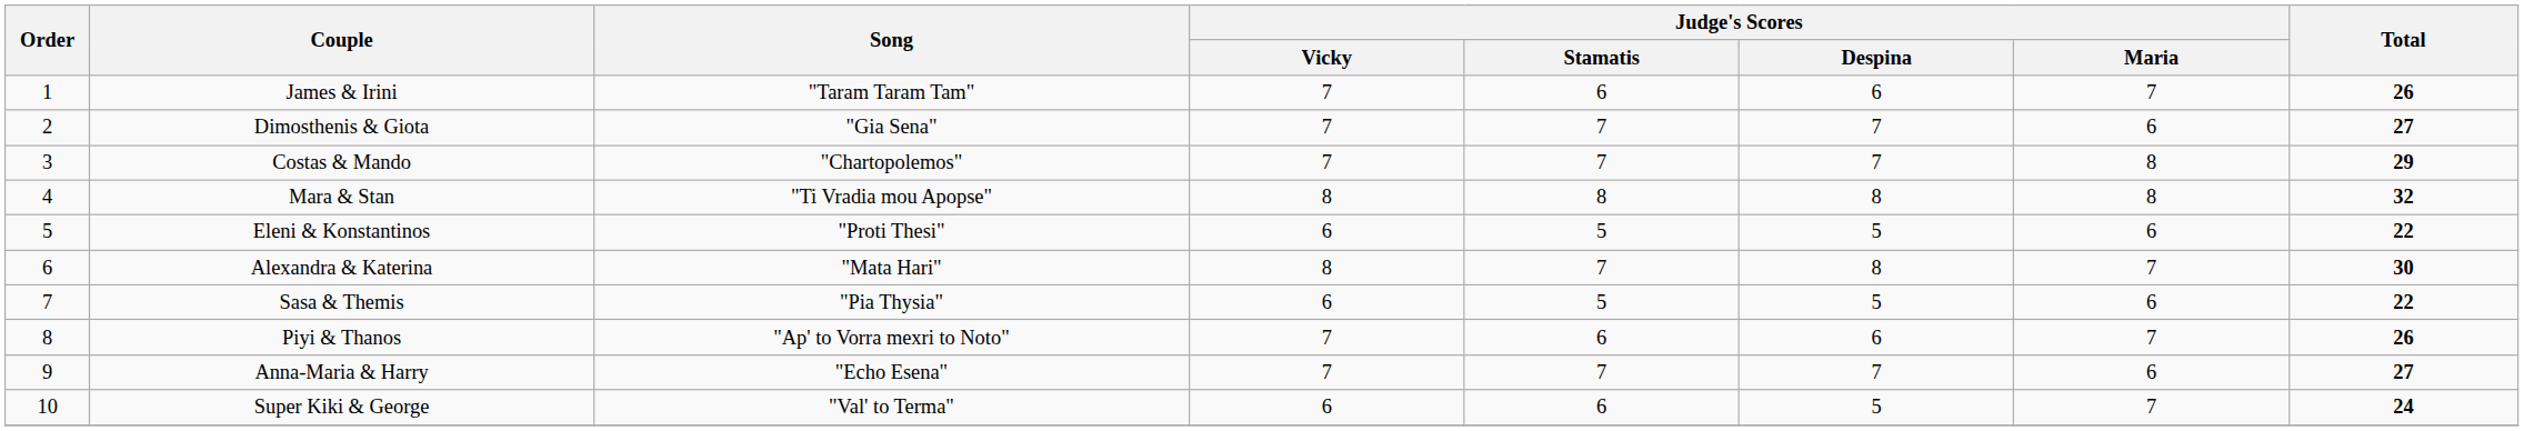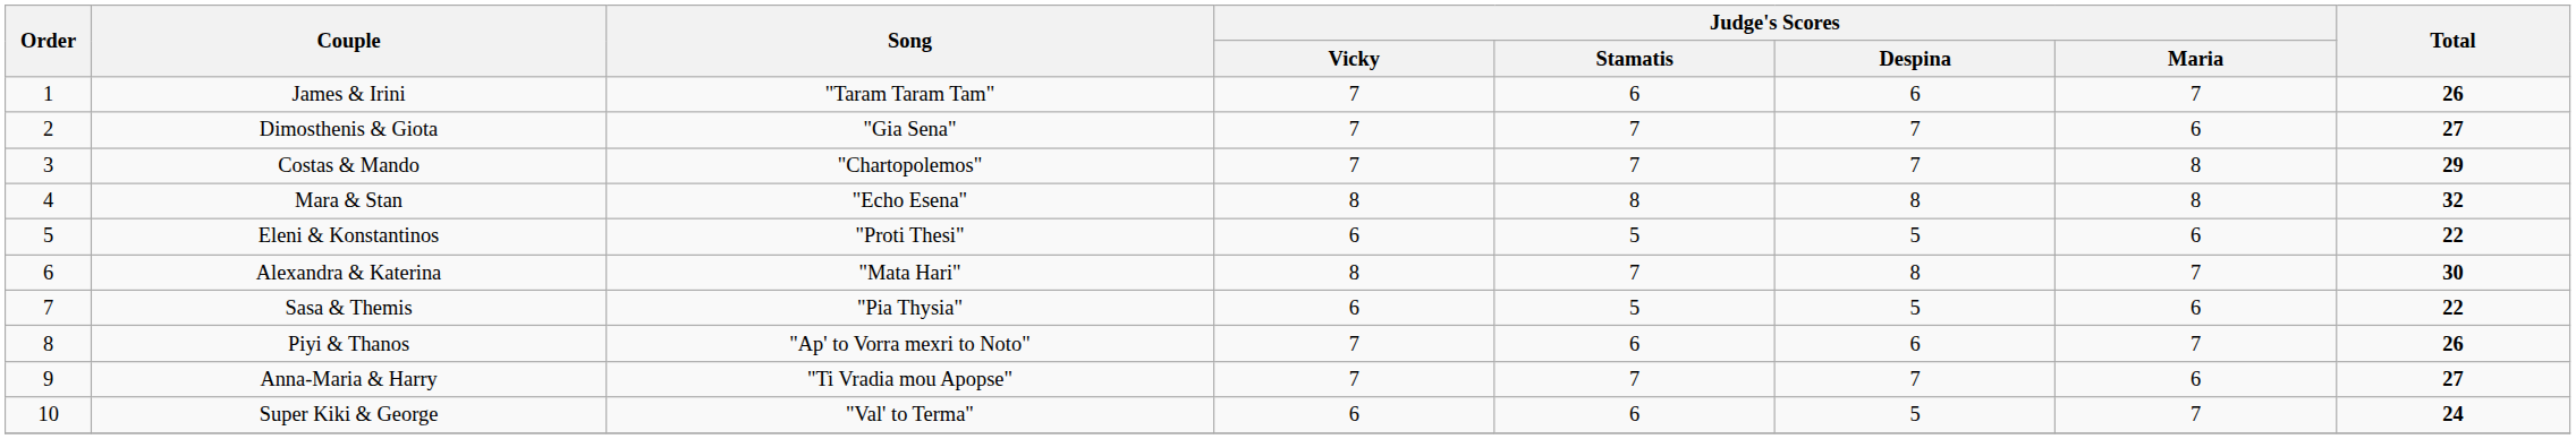 <table class="wikitable center sortable" style="text-align:center; font-size:100%; line-height:20px;">
 <tr>
 <th rowspan="2" style="width:01%;">Order</th>
 <th rowspan="2" style="width:11%;">Couple</th>
 <th rowspan="2" style="width:13%;">Song</th>
 <th colspan="4" style="width:24%;">Judge's Scores</th>
 <th rowspan="2" style="width:05%;">Total</th>
 </tr>
 <tr>
 <th style="width:06%;">Vicky</th>
 <th style="width:06%;">Stamatis</th>
 <th style="width:06%;">Despina</th>
 <th style="width:06%;">Maria</th>
 </tr>
 <tr>
 <td>1</td>
 <td>James & Irini</td>
 <td>"Taram Taram Tam"</td>
 <td>7</td>
 <td>6</td>
 <td>6</td>
 <td>7</td>
 <td><strong>26</strong></td>
 </tr>
 <tr>
 <td>2</td>
 <td>Dimosthenis & Giota</td>
 <td>"Gia Sena"</td>
 <td>7</td>
 <td>7</td>
 <td>7</td>
 <td>6</td>
 <td><strong>27</strong></td>
 </tr>
 <tr>
 <td>3</td>
 <td>Costas & Mando</td>
 <td>"Chartopolemos"</td>
 <td>7</td>
 <td>7</td>
 <td>7</td>
 <td>8</td>
 <td><strong>29</strong></td>
 </tr>
 <tr>
 <td>4</td>
 <td>Mara & Stan</td>
-<td>"Ti Vradia mou Apopse"</td>
+<td>"Echo Esena"</td>
 <td>8</td>
 <td>8</td>
 <td>8</td>
 <td>8</td>
 <td><strong>32</strong></td>
 </tr>
 <tr>
 <td>5</td>
 <td>Eleni & Konstantinos</td>
 <td>"Proti Thesi"</td>
 <td>6</td>
 <td>5</td>
 <td>5</td>
 <td>6</td>
 <td><strong>22</strong></td>
 </tr>
 <tr>
 <td>6</td>
 <td>Alexandra & Katerina</td>
 <td>"Mata Hari"</td>
 <td>8</td>
 <td>7</td>
 <td>8</td>
 <td>7</td>
 <td><strong>30</strong></td>
 </tr>
 <tr>
 <td>7</td>
 <td>Sasa & Themis</td>
 <td>"Pia Thysia"</td>
 <td>6</td>
 <td>5</td>
 <td>5</td>
 <td>6</td>
 <td><strong>22</strong></td>
 </tr>
 <tr>
 <td>8</td>
 <td>Piyi & Thanos</td>
 <td>"Ap' to Vorra mexri to Noto"</td>
 <td>7</td>
 <td>6</td>
 <td>6</td>
 <td>7</td>
 <td><strong>26</strong></td>
 </tr>
 <tr>
 <td>9</td>
 <td>Anna-Maria & Harry</td>
-<td>"Echo Esena"</td>
+<td>"Ti Vradia mou Apopse"</td>
 <td>7</td>
 <td>7</td>
 <td>7</td>
 <td>6</td>
 <td><strong>27</strong></td>
 </tr>
 <tr>
 <td>10</td>
 <td>Super Kiki & George</td>
 <td>"Val' to Terma"</td>
 <td>6</td>
 <td>6</td>
 <td>5</td>
 <td>7</td>
 <td><strong>24</strong></td>
 </tr>
 <tr>
 </tr>
 </table>
